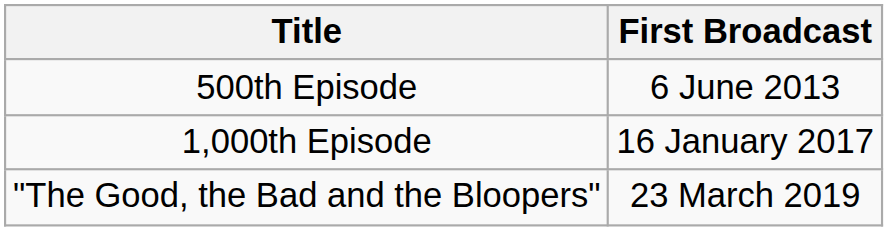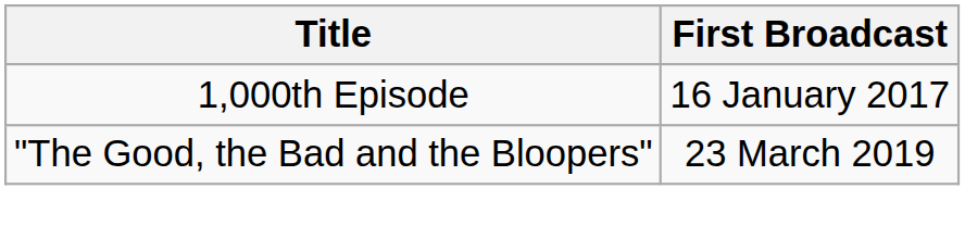 <table class="wikitable" style="text-align:center;">
 <tr>
 <th>Title</th>
 <th>First Broadcast</th>
-</tr>
-<tr>
-<td>500th Episode</td>
-<td>6 June 2013</td>
 </tr>
 <tr>
 <td>1,000th Episode</td>
 <td>16 January 2017</td>
 </tr>
 <tr>
 <td>"The Good, the Bad and the Bloopers"</td>
 <td>23 March 2019</td>
 </tr>
 </table>
